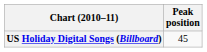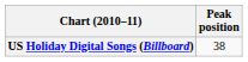 <table class="wikitable plainrowheaders" style="text-align:center">
 <tr>
 <th scope="col">Chart (2010–11)</th>
 <th scope="col">Peak<br>position</th>
 </tr>
 <tr>
 <th scope="row">US <a href='#'>Holiday Digital Songs</a> (<em><a href='#'>Billboard</a></em>)</th>
-<td>45</td>
+<td>38</td>
 </tr>
 </table>
